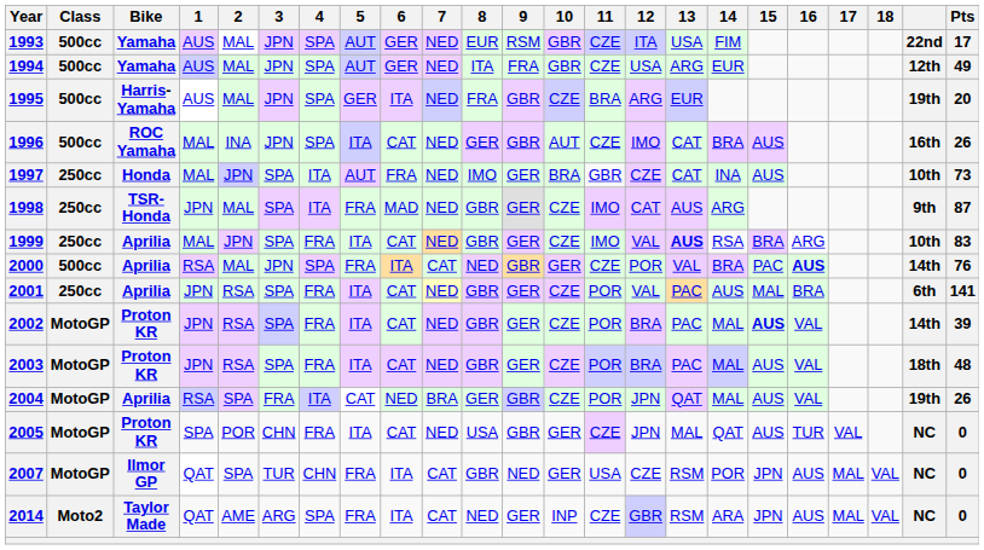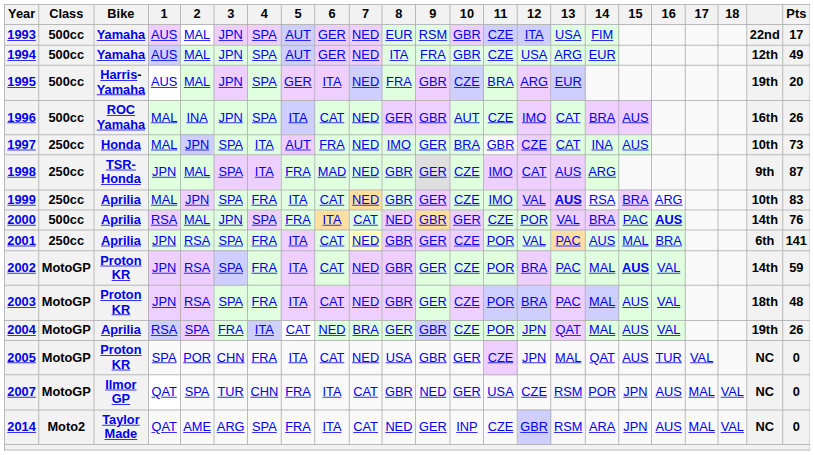 <table class="wikitable" style="text-align:center">
 <tr>
 <th>Year</th>
 <th>Class</th>
 <th>Bike</th>
 <th>1</th>
 <th>2</th>
 <th>3</th>
 <th>4</th>
 <th>5</th>
 <th>6</th>
 <th>7</th>
 <th>8</th>
 <th>9</th>
 <th>10</th>
 <th>11</th>
 <th>12</th>
 <th>13</th>
 <th>14</th>
 <th>15</th>
 <th>16</th>
 <th>17</th>
 <th>18</th>
 <th></th>
 <th>Pts</th>
 </tr>
 <tr>
 <th align="left"><a href='#'>1993</a></th>
 <th align="left">500cc</th>
 <th align="left"><a href='#'>Yamaha</a></th>
 <td style="background:#efcfff;"><a href='#'>AUS</a><br></td>
 <td style="background:#FFFFFF;"><a href='#'>MAL</a><br></td>
 <td style="background:#efcfff;"><a href='#'>JPN</a><br></td>
 <td style="background:#efcfff;"><a href='#'>SPA</a><br></td>
 <td style="background:#cfcfff;"><a href='#'>AUT</a><br></td>
 <td style="background:#efcfff;"><a href='#'>GER</a><br></td>
 <td style="background:#efcfff;"><a href='#'>NED</a><br></td>
 <td style="background:#dfffdf;"><a href='#'>EUR</a><br></td>
 <td style="background:#dfffdf;"><a href='#'>RSM</a><br></td>
 <td style="background:#efcfff;"><a href='#'>GBR</a><br></td>
 <td style="background:#cfcfff;"><a href='#'>CZE</a><br></td>
 <td style="background:#cfcfff;"><a href='#'>ITA</a><br></td>
 <td style="background:#dfffdf;"><a href='#'>USA</a><br></td>
 <td style="background:#dfffdf;"><a href='#'>FIM</a><br></td>
 <td></td>
 <td></td>
 <td></td>
 <td></td>
 <th>22nd</th>
 <th>17</th>
 </tr>
 <tr>
 <th align="left"><a href='#'>1994</a></th>
 <th align="left">500cc</th>
 <th align="left"><a href='#'>Yamaha</a></th>
 <td style="background:#cfcfff;"><a href='#'>AUS</a><br></td>
 <td style="background:#dfffdf;"><a href='#'>MAL</a><br></td>
 <td style="background:#dfffdf;"><a href='#'>JPN</a><br></td>
 <td style="background:#dfffdf;"><a href='#'>SPA</a><br></td>
 <td style="background:#cfcfff;"><a href='#'>AUT</a><br></td>
 <td style="background:#efcfff;"><a href='#'>GER</a><br></td>
 <td style="background:#efcfff;"><a href='#'>NED</a><br></td>
 <td style="background:#dfffdf;"><a href='#'>ITA</a><br></td>
 <td style="background:#dfffdf;"><a href='#'>FRA</a><br></td>
 <td style="background:#dfffdf;"><a href='#'>GBR</a><br></td>
 <td style="background:#dfffdf;"><a href='#'>CZE</a><br></td>
 <td style="background:#dfffdf;"><a href='#'>USA</a><br></td>
 <td style="background:#dfffdf;"><a href='#'>ARG</a><br></td>
 <td style="background:#dfffdf;"><a href='#'>EUR</a><br></td>
 <td></td>
 <td></td>
 <td></td>
 <td></td>
 <th>12th</th>
 <th>49</th>
 </tr>
 <tr>
 <th align="left"><a href='#'>1995</a></th>
 <th align="left">500cc</th>
 <th align="left"><a href='#'>Harris</a>-<a href='#'>Yamaha</a></th>
 <td style="background:#FFFFFF;"><a href='#'>AUS</a><br></td>
 <td style="background:#dfffdf;"><a href='#'>MAL</a><br></td>
 <td style="background:#efcfff;"><a href='#'>JPN</a><br></td>
 <td style="background:#dfffdf;"><a href='#'>SPA</a><br></td>
 <td style="background:#efcfff;"><a href='#'>GER</a><br></td>
 <td style="background:#efcfff;"><a href='#'>ITA</a><br></td>
 <td style="background:#cfcfff;"><a href='#'>NED</a><br></td>
 <td style="background:#dfffdf;"><a href='#'>FRA</a><br></td>
 <td style="background:#efcfff;"><a href='#'>GBR</a><br></td>
 <td style="background:#cfcfff;"><a href='#'>CZE</a><br></td>
 <td style="background:#dfffdf;"><a href='#'>BRA</a><br></td>
 <td style="background:#efcfff;"><a href='#'>ARG</a><br></td>
 <td style="background:#cfcfff;"><a href='#'>EUR</a><br></td>
 <td></td>
 <td></td>
 <td></td>
 <td></td>
 <td></td>
 <th>19th</th>
 <th>20</th>
 </tr>
 <tr>
 <th align="left"><a href='#'>1996</a></th>
 <th align="left">500cc</th>
 <th align="left"><a href='#'>ROC Yamaha</a></th>
 <td style="background:#dfffdf;"><a href='#'>MAL</a><br></td>
 <td style="background:#dfffdf;"><a href='#'>INA</a><br></td>
 <td style="background:#dfffdf;"><a href='#'>JPN</a><br></td>
 <td style="background:#dfffdf;"><a href='#'>SPA</a><br></td>
 <td style="background:#cfcfff;"><a href='#'>ITA</a><br></td>
 <td style="background:#dfffdf;"><a href='#'>CAT</a><br></td>
 <td style="background:#dfffdf;"><a href='#'>NED</a><br></td>
 <td style="background:#efcfff;"><a href='#'>GER</a><br></td>
 <td style="background:#efcfff;"><a href='#'>GBR</a><br></td>
 <td style="background:#dfffdf;"><a href='#'>AUT</a><br></td>
 <td style="background:#dfffdf;"><a href='#'>CZE</a><br></td>
 <td style="background:#efcfff;"><a href='#'>IMO</a><br></td>
 <td style="background:#dfffdf;"><a href='#'>CAT</a><br></td>
 <td style="background:#efcfff;"><a href='#'>BRA</a><br></td>
 <td style="background:#efcfff;"><a href='#'>AUS</a><br></td>
 <td></td>
 <td></td>
 <td></td>
 <th>16th</th>
 <th>26</th>
 </tr>
 <tr>
 <th align="left"><a href='#'>1997</a></th>
 <th align="left">250cc</th>
 <th align="left"><a href='#'>Honda</a></th>
 <td style="background:#dfffdf;"><a href='#'>MAL</a><br></td>
 <td style="background:#cfcfff;"><a href='#'>JPN</a><br></td>
 <td style="background:#dfffdf;"><a href='#'>SPA</a><br></td>
 <td style="background:#dfffdf;"><a href='#'>ITA</a><br></td>
 <td style="background:#efcfff;"><a href='#'>AUT</a><br></td>
 <td style="background:#dfffdf;"><a href='#'>FRA</a><br></td>
 <td style="background:#dfffdf;"><a href='#'>NED</a><br></td>
 <td style="background:#dfffdf;"><a href='#'>IMO</a><br></td>
 <td style="background:#dfffdf;"><a href='#'>GER</a><br></td>
 <td style="background:#dfffdf;"><a href='#'>BRA</a><br></td>
 <td><a href='#'>GBR</a></td>
 <td style="background:#efcfff;"><a href='#'>CZE</a><br></td>
 <td style="background:#dfffdf;"><a href='#'>CAT</a><br></td>
 <td style="background:#dfffdf;"><a href='#'>INA</a><br></td>
 <td style="background:#dfffdf;"><a href='#'>AUS</a><br></td>
 <td></td>
 <td></td>
 <td></td>
 <th>10th</th>
 <th>73</th>
 </tr>
 <tr>
 <th align="left"><a href='#'>1998</a></th>
 <th align="left">250cc</th>
 <th align="left"><a href='#'>TSR-Honda</a></th>
 <td style="background:#dfffdf;"><a href='#'>JPN</a><br></td>
 <td style="background:#dfffdf;"><a href='#'>MAL</a><br></td>
 <td style="background:#efcfff;"><a href='#'>SPA</a><br></td>
 <td style="background:#efcfff;"><a href='#'>ITA</a><br></td>
 <td style="background:#dfffdf;"><a href='#'>FRA</a><br></td>
 <td style="background:#dfffdf;"><a href='#'>MAD</a><br></td>
 <td style="background:#dfffdf;"><a href='#'>NED</a><br></td>
 <td style="background:#dfffdf;"><a href='#'>GBR</a><br></td>
 <td style="background:#dfdfdf;"><a href='#'>GER</a><br></td>
 <td style="background:#dfffdf;"><a href='#'>CZE</a><br></td>
 <td style="background:#efcfff;"><a href='#'>IMO</a><br></td>
 <td style="background:#efcfff;"><a href='#'>CAT</a><br></td>
 <td style="background:#efcfff;"><a href='#'>AUS</a><br></td>
 <td style="background:#dfffdf;"><a href='#'>ARG</a><br></td>
 <td></td>
 <td></td>
 <td></td>
 <td></td>
 <th>9th</th>
 <th>87</th>
 </tr>
 <tr>
 <th align="left"><a href='#'>1999</a></th>
 <th align="left">250cc</th>
 <th align="left"><a href='#'>Aprilia</a></th>
 <td style="background:#dfffdf;"><a href='#'>MAL</a><br></td>
 <td style="background:#efcfff;"><a href='#'>JPN</a><br></td>
 <td style="background:#dfffdf;"><a href='#'>SPA</a><br></td>
 <td style="background:#dfffdf;"><a href='#'>FRA</a><br></td>
 <td style="background:#dfffdf;"><a href='#'>ITA</a><br></td>
 <td style="background:#dfffdf;"><a href='#'>CAT</a><br></td>
 <td style="background:#ffdf9f;"><a href='#'>NED</a><br></td>
 <td style="background:#dfffdf;"><a href='#'>GBR</a><br></td>
 <td style="background:#efcfff;"><a href='#'>GER</a><br></td>
 <td style="background:#dfffdf;"><a href='#'>CZE</a><br></td>
 <td style="background:#dfffdf;"><a href='#'>IMO</a><br></td>
 <td style="background:#efcfff;"><a href='#'>VAL</a><br></td>
 <td style="background:#efcfff;"><strong><a href='#'>AUS</a></strong><br></td>
 <td><a href='#'>RSA</a></td>
 <td style="background:#efcfff;"><a href='#'>BRA</a><br></td>
 <td style="background:#FFFFFF;"><a href='#'>ARG</a><br></td>
 <td></td>
 <td></td>
 <th>10th</th>
 <th>83</th>
 </tr>
 <tr>
 <th align="left"><a href='#'>2000</a></th>
 <th align="left">500cc</th>
 <th align="left"><a href='#'>Aprilia</a></th>
 <td style="background:#efcfff;"><a href='#'>RSA</a><br></td>
 <td style="background:#dfffdf;"><a href='#'>MAL</a><br></td>
 <td style="background:#dfffdf;"><a href='#'>JPN</a><br></td>
 <td style="background:#efcfff;"><a href='#'>SPA</a><br></td>
 <td style="background:#dfffdf;"><a href='#'>FRA</a><br></td>
 <td style="background:#ffdf9f;"><a href='#'>ITA</a><br></td>
 <td style="background:#dfffdf;"><a href='#'>CAT</a><br></td>
 <td style="background:#efcfff;"><a href='#'>NED</a><br></td>
 <td style="background:#ffdf9f;"><a href='#'>GBR</a><br></td>
 <td style="background:#efcfff;"><a href='#'>GER</a><br></td>
 <td style="background:#dfffdf;"><a href='#'>CZE</a><br></td>
 <td style="background:#dfffdf;"><a href='#'>POR</a><br></td>
 <td style="background:#efcfff;"><a href='#'>VAL</a><br></td>
 <td style="background:#efcfff;"><a href='#'>BRA</a><br></td>
 <td style="background:#dfffdf;"><a href='#'>PAC</a><br></td>
 <td style="background:#dfffdf;"><strong><a href='#'>AUS</a></strong><br></td>
 <td></td>
 <td></td>
 <th>14th</th>
 <th>76</th>
 </tr>
 <tr>
 <th align="left"><a href='#'>2001</a></th>
 <th align="left">250cc</th>
 <th align="left"><a href='#'>Aprilia</a></th>
 <td style="background:#dfffdf;"><a href='#'>JPN</a><br></td>
 <td style="background:#dfffdf;"><a href='#'>RSA</a><br></td>
 <td style="background:#dfffdf;"><a href='#'>SPA</a><br></td>
 <td style="background:#dfffdf;"><a href='#'>FRA</a><br></td>
 <td style="background:#efcfff;"><a href='#'>ITA</a><br></td>
 <td style="background:#dfffdf;"><a href='#'>CAT</a><br></td>
 <td style="background:#ffffbf;"><a href='#'>NED</a><br></td>
 <td style="background:#efcfff;"><a href='#'>GBR</a><br></td>
 <td style="background:#efcfff;"><a href='#'>GER</a><br></td>
 <td style="background:#efcfff;"><a href='#'>CZE</a><br></td>
 <td style="background:#dfffdf;"><a href='#'>POR</a><br></td>
 <td style="background:#dfffdf;"><a href='#'>VAL</a><br></td>
 <td style="background:#ffdf9f;"><a href='#'>PAC</a><br></td>
 <td style="background:#dfffdf;"><a href='#'>AUS</a><br></td>
 <td style="background:#dfffdf;"><a href='#'>MAL</a><br></td>
 <td style="background:#dfffdf;"><a href='#'>BRA</a><br></td>
 <td></td>
 <td></td>
 <th>6th</th>
 <th>141</th>
 </tr>
 <tr>
 <th align="left"><a href='#'>2002</a></th>
 <th align="left">MotoGP</th>
 <th align="left"><a href='#'>Proton KR</a></th>
 <td style="background:#efcfff;"><a href='#'>JPN</a><br></td>
 <td style="background:#efcfff;"><a href='#'>RSA</a><br></td>
 <td style="background:#cfcfff;"><a href='#'>SPA</a><br></td>
 <td style="background:#dfffdf;"><a href='#'>FRA</a><br></td>
 <td style="background:#efcfff;"><a href='#'>ITA</a><br></td>
 <td style="background:#dfffdf;"><a href='#'>CAT</a><br></td>
 <td style="background:#efcfff;"><a href='#'>NED</a><br></td>
 <td style="background:#efcfff;"><a href='#'>GBR</a><br></td>
 <td style="background:#dfffdf;"><a href='#'>GER</a><br></td>
 <td style="background:#dfffdf;"><a href='#'>CZE</a><br></td>
 <td style="background:#dfffdf;"><a href='#'>POR</a><br></td>
 <td style="background:#efcfff;"><a href='#'>BRA</a><br></td>
 <td style="background:#dfffdf;"><a href='#'>PAC</a><br></td>
 <td style="background:#dfffdf;"><a href='#'>MAL</a><br></td>
 <td style="background:#dfffdf;"><strong><a href='#'>AUS</a></strong><br></td>
 <td style="background:#dfffdf;"><a href='#'>VAL</a><br></td>
 <td></td>
 <td></td>
 <th>14th</th>
-<th>39</th>
+<th>59</th>
 </tr>
 <tr>
 <th align="left"><a href='#'>2003</a></th>
 <th align="left">MotoGP</th>
 <th align="left"><a href='#'>Proton KR</a></th>
 <td style="background:#efcfff;"><a href='#'>JPN</a><br></td>
 <td style="background:#efcfff;"><a href='#'>RSA</a><br></td>
 <td style="background:#dfffdf;"><a href='#'>SPA</a><br></td>
 <td style="background:#dfffdf;"><a href='#'>FRA</a><br></td>
 <td style="background:#efcfff;"><a href='#'>ITA</a><br></td>
 <td style="background:#efcfff;"><a href='#'>CAT</a><br></td>
 <td style="background:#efcfff;"><a href='#'>NED</a><br></td>
 <td style="background:#efcfff;"><a href='#'>GBR</a><br></td>
 <td style="background:#dfffdf;"><a href='#'>GER</a><br></td>
 <td style="background:#efcfff;"><a href='#'>CZE</a><br></td>
 <td style="background:#cfcfff;"><a href='#'>POR</a><br></td>
 <td style="background:#cfcfff;"><a href='#'>BRA</a><br></td>
 <td style="background:#efcfff;"><a href='#'>PAC</a><br></td>
 <td style="background:#cfcfff;"><a href='#'>MAL</a><br></td>
 <td style="background:#dfffdf;"><a href='#'>AUS</a><br></td>
 <td style="background:#dfffdf;"><a href='#'>VAL</a><br></td>
 <td></td>
 <td></td>
 <th>18th</th>
 <th>48</th>
 </tr>
 <tr>
 <th align="left"><a href='#'>2004</a></th>
 <th align="left">MotoGP</th>
 <th align="left"><a href='#'>Aprilia</a></th>
 <td style="background:#cfcfff;"><a href='#'>RSA</a><br></td>
 <td style="background:#efcfff;"><a href='#'>SPA</a><br></td>
 <td style="background:#dfffdf;"><a href='#'>FRA</a><br></td>
 <td style="background:#cfcfff;"><a href='#'>ITA</a><br></td>
 <td style="background:#FFFFFF;"><a href='#'>CAT</a><br></td>
 <td style="background:#dfffdf;"><a href='#'>NED</a><br></td>
 <td style="background:#dfffdf;"><a href='#'>BRA</a><br></td>
 <td style="background:#dfffdf;"><a href='#'>GER</a><br></td>
 <td style="background:#cfcfff;"><a href='#'>GBR</a><br></td>
 <td style="background:#dfffdf;"><a href='#'>CZE</a><br></td>
 <td style="background:#dfffdf;"><a href='#'>POR</a><br></td>
 <td style="background:#dfffdf;"><a href='#'>JPN</a><br></td>
 <td style="background:#efcfff;"><a href='#'>QAT</a><br></td>
 <td style="background:#dfffdf;"><a href='#'>MAL</a><br></td>
 <td style="background:#dfffdf;"><a href='#'>AUS</a><br></td>
 <td style="background:#dfffdf;"><a href='#'>VAL</a><br></td>
 <td></td>
 <td></td>
 <th>19th</th>
 <th>26</th>
 </tr>
 <tr>
 <th align="left"><a href='#'>2005</a></th>
 <th align="left">MotoGP</th>
 <th align="left"><a href='#'>Proton KR</a></th>
 <td><a href='#'>SPA</a></td>
 <td><a href='#'>POR</a></td>
 <td><a href='#'>CHN</a></td>
 <td><a href='#'>FRA</a></td>
 <td><a href='#'>ITA</a></td>
 <td><a href='#'>CAT</a></td>
 <td><a href='#'>NED</a></td>
 <td><a href='#'>USA</a></td>
 <td><a href='#'>GBR</a></td>
 <td><a href='#'>GER</a></td>
 <td style="background:#efcfff;"><a href='#'>CZE</a><br></td>
 <td><a href='#'>JPN</a></td>
 <td><a href='#'>MAL</a></td>
 <td><a href='#'>QAT</a></td>
 <td><a href='#'>AUS</a></td>
 <td><a href='#'>TUR</a></td>
 <td><a href='#'>VAL</a></td>
 <td></td>
 <th>NC</th>
 <th>0</th>
 </tr>
 <tr>
 <th align="left"><a href='#'>2007</a></th>
 <th align="left">MotoGP</th>
 <th align="left"><a href='#'>Ilmor GP</a></th>
 <td style="background:#FFFFFF;"><a href='#'>QAT</a><br></td>
 <td><a href='#'>SPA</a></td>
 <td><a href='#'>TUR</a></td>
 <td><a href='#'>CHN</a></td>
 <td><a href='#'>FRA</a></td>
 <td><a href='#'>ITA</a></td>
 <td><a href='#'>CAT</a></td>
 <td><a href='#'>GBR</a></td>
 <td><a href='#'>NED</a></td>
 <td><a href='#'>GER</a></td>
 <td><a href='#'>USA</a></td>
 <td><a href='#'>CZE</a></td>
 <td><a href='#'>RSM</a></td>
 <td><a href='#'>POR</a></td>
 <td><a href='#'>JPN</a></td>
 <td><a href='#'>AUS</a></td>
 <td><a href='#'>MAL</a></td>
 <td><a href='#'>VAL</a></td>
 <th>NC</th>
 <th>0</th>
 </tr>
 <tr>
 <th align="left"><a href='#'>2014</a></th>
 <th align="left">Moto2</th>
 <th align="left"><a href='#'>Taylor Made</a></th>
 <td><a href='#'>QAT</a></td>
 <td><a href='#'>AME</a></td>
 <td><a href='#'>ARG</a></td>
 <td><a href='#'>SPA</a></td>
 <td><a href='#'>FRA</a></td>
 <td><a href='#'>ITA</a></td>
 <td><a href='#'>CAT</a></td>
 <td><a href='#'>NED</a></td>
 <td><a href='#'>GER</a></td>
 <td><a href='#'>INP</a></td>
 <td><a href='#'>CZE</a></td>
 <td style="background:#cfcfff;"><a href='#'>GBR</a><br></td>
 <td><a href='#'>RSM</a></td>
 <td><a href='#'>ARA</a></td>
 <td><a href='#'>JPN</a></td>
 <td><a href='#'>AUS</a></td>
 <td><a href='#'>MAL</a></td>
 <td><a href='#'>VAL</a></td>
 <th>NC</th>
 <th>0</th>
 </tr>
 <tr>
 <th colspan="23"></th>
 </tr>
 </table>
